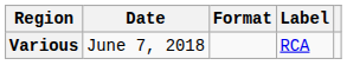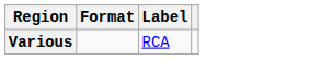 <table class="wikitable plainrowheaders">
 <tr>
 <th scope="col">Region</th>
-<th scope="col">Date</th>
 <th scope="col">Format</th>
 <th scope="col">Label</th>
 <th scope="col"></th>
 </tr>
 <tr>
 <th scope="row">Various</th>
-<td>June 7, 2018</td>
 <td></td>
 <td><a href='#'>RCA</a></td>
 <td></td>
 </tr>
 </table>
